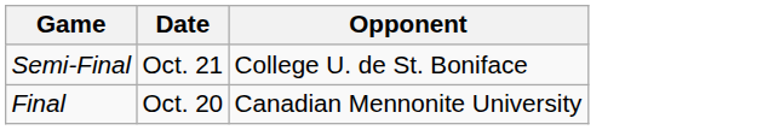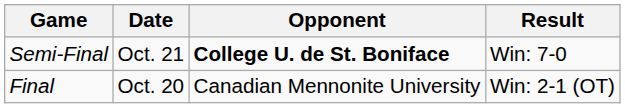 <table class="wikitable">
 <tr>
 <th>Game</th>
 <th>Date</th>
 <th>Opponent</th>
+<th>Result</th>
 </tr>
 <tr>
 <td><em>Semi-Final</em></td>
 <td>Oct. 21</td>
-<td>College  U. de St. Boniface</td>
+<td><strong>College  U. de St. Boniface</strong></td>
+<td>Win: 7-0</td>
 </tr>
 <tr>
 <td><em>Final</em></td>
 <td>Oct. 20</td>
 <td>Canadian Mennonite University</td>
+<td>Win: 2-1 (OT)</td>
 </tr>
 </table>
